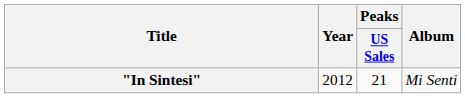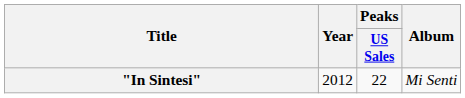 <table class="wikitable plainrowheaders" style="text-align:center">
 <tr>
 <th scope="col" rowspan="2" style="width:20em;">Title</th>
 <th scope="col" rowspan="2" style="width:1em;">Year</th>
 <th scope="col">Peaks</th>
 <th scope="col" rowspan="2">Album</th>
 </tr>
 <tr>
 <th scope="col" style="width:2.5em;font-size:90%;"><a href='#'>US<br>Sales</a><br></th>
 </tr>
 <tr>
 <th scope="row">"In Sintesi"</th>
 <td>2012</td>
-<td>21</td>
+<td>22</td>
 <td><em>Mi Senti</em></td>
 </tr>
 </table>
